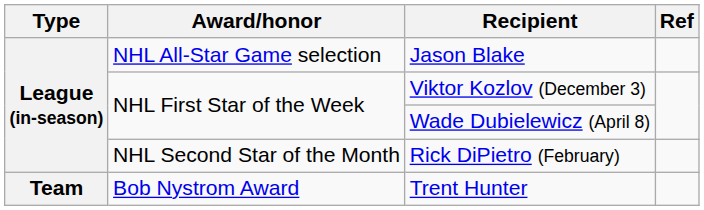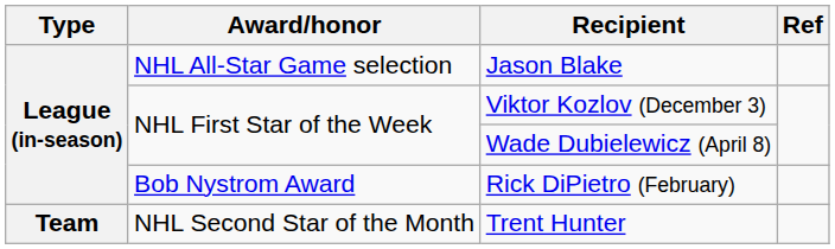 <table class="wikitable">
 <tr>
 <th scope="col">Type</th>
 <th scope="col">Award/honor</th>
 <th scope="col">Recipient</th>
 <th scope="col">Ref</th>
 </tr>
 <tr>
 <th scope="row" rowspan="4">League<br><small>(in-season)</small></th>
 <td><a href='#'>NHL All-Star Game</a> selection</td>
 <td><a href='#'>Jason Blake</a></td>
 <td></td>
 </tr>
 <tr>
 <td rowspan="2">NHL First Star of the Week</td>
 <td><a href='#'>Viktor Kozlov</a> <small>(December 3)</small></td>
 <td rowspan="2"></td>
 </tr>
 <tr>
 <td><a href='#'>Wade Dubielewicz</a> <small>(April 8)</small></td>
 </tr>
 <tr>
-<td>NHL Second Star of the Month</td>
+<td><a href='#'>Bob Nystrom Award</a></td>
 <td><a href='#'>Rick DiPietro</a> <small>(February)</small></td>
 <td></td>
 </tr>
 <tr>
 <th scope="row">Team</th>
-<td><a href='#'>Bob Nystrom Award</a></td>
+<td>NHL Second Star of the Month</td>
 <td><a href='#'>Trent Hunter</a></td>
 <td></td>
 </tr>
 </table>
